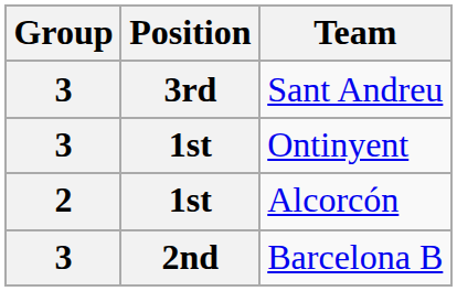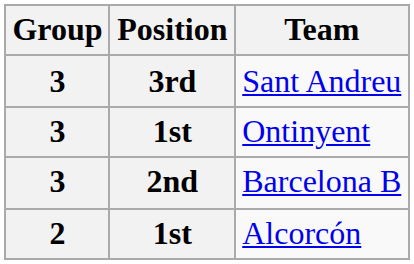 <table class="wikitable">
 <tr>
 <th>Group</th>
 <th>Position</th>
 <th>Team</th>
 </tr>
 <tr>
 <th>3</th>
 <th>3rd</th>
 <td><a href='#'>Sant Andreu</a></td>
 </tr>
 <tr>
 <th>3</th>
 <th>1st</th>
 <td><a href='#'>Ontinyent</a></td>
 </tr>
 <tr>
+<th>3</th>
+<th>2nd</th>
+<td><a href='#'>Barcelona B</a></td>
+</tr>
+<tr>
 <th>2</th>
 <th>1st</th>
 <td><a href='#'>Alcorcón</a></td>
 </tr>
 <tr>
-<th>3</th>
-<th>2nd</th>
-<td><a href='#'>Barcelona B</a></td>
-</tr>
-<tr>
 </tr>
 </table>
